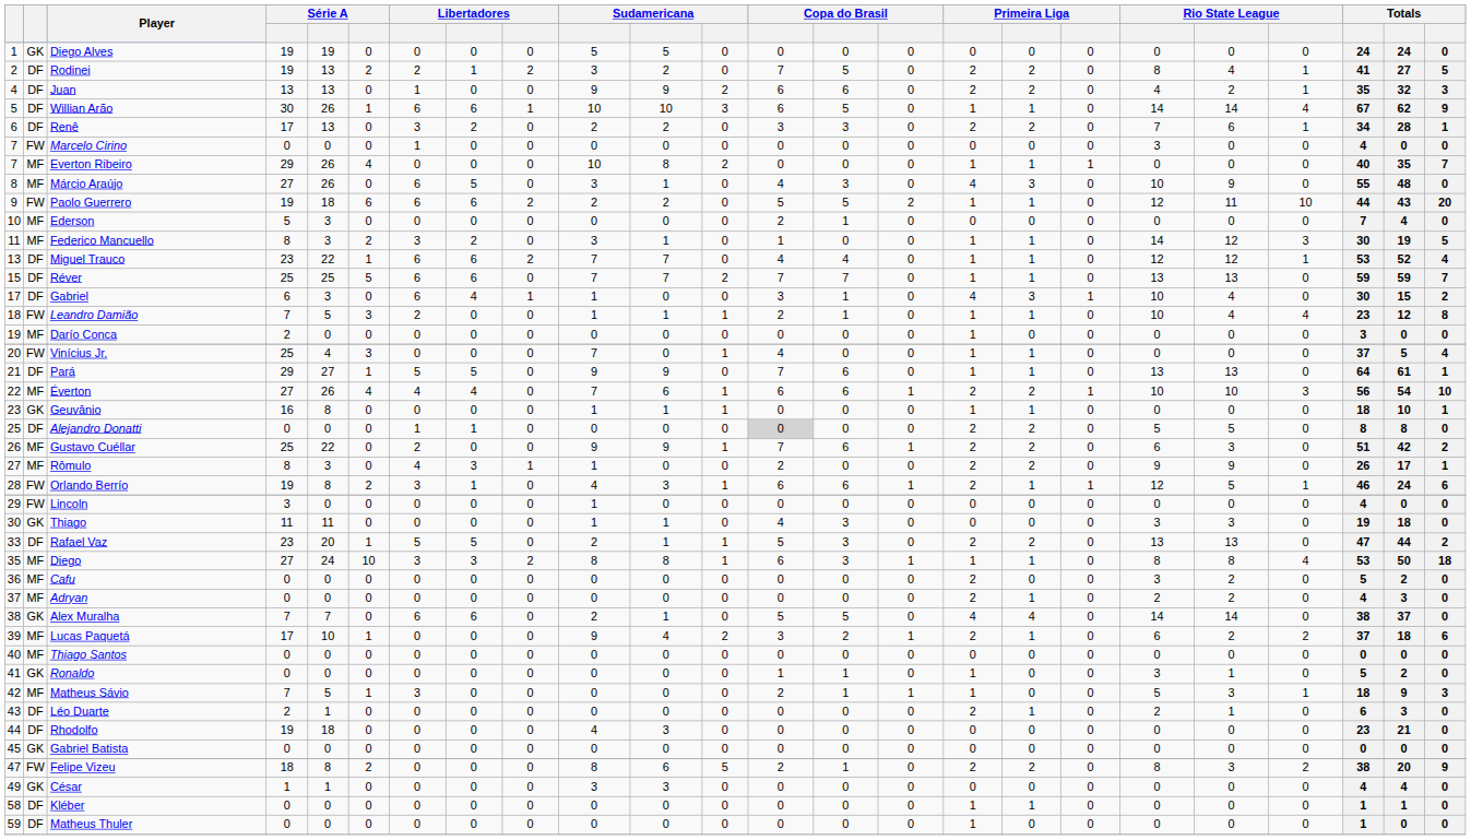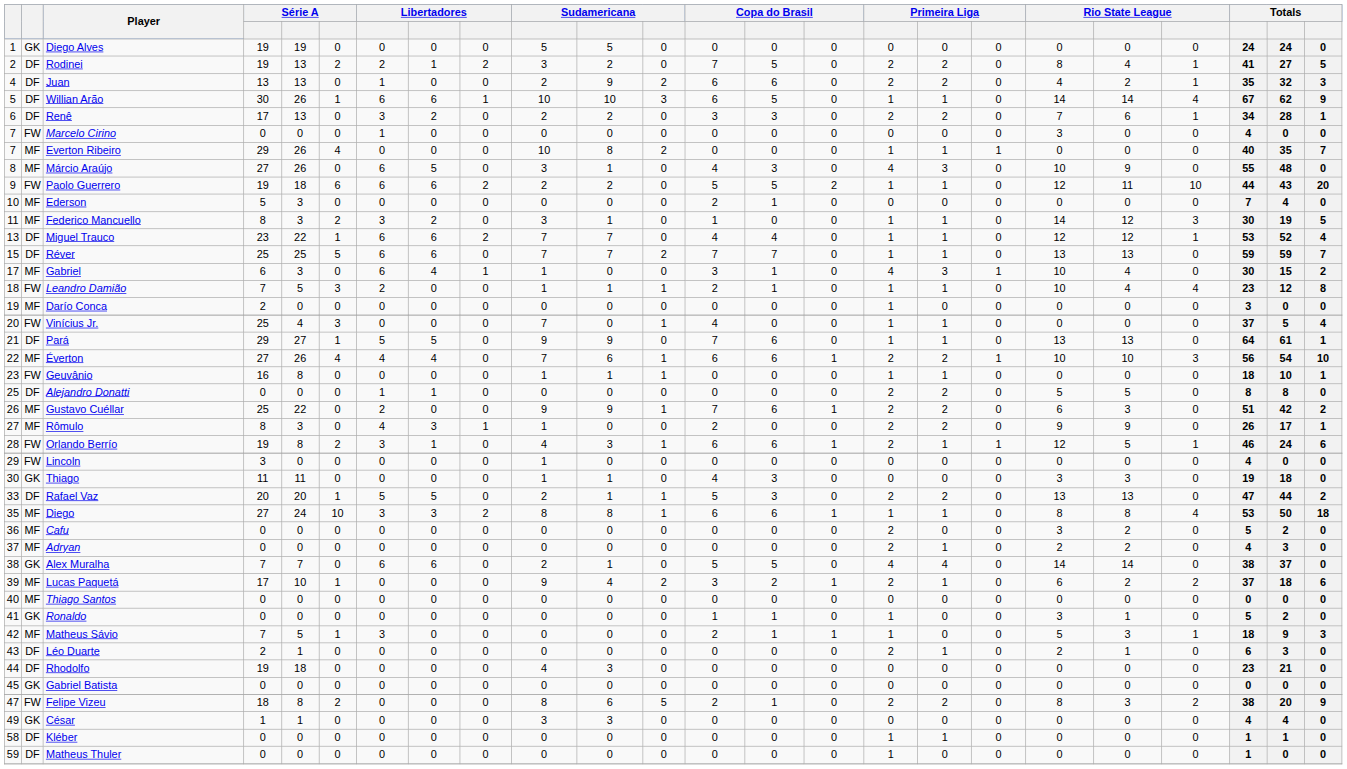 <table class="wikitable" style="text-align: center">
 <tr style="text-align:center;background:#0047AB">
 <th rowspan="2" width="1%"></th>
 <th rowspan="2" width="1%"></th>
 <th rowspan="2" width="15%">Player</th>
 <th colspan="3"><a href='#'>Série A</a></th>
 <th colspan="3"><a href='#'>Libertadores</a></th>
 <th colspan="3"><a href='#'>Sudamericana</a></th>
 <th colspan="3"><a href='#'>Copa do Brasil</a></th>
 <th colspan="3"><a href='#'>Primeira Liga</a></th>
 <th colspan="3"><a href='#'>Rio State League</a></th>
 <th colspan="3">Totals</th>
 </tr>
 <tr style="background:#DCDCDC">
 <th></th>
 <th></th>
 <th><br></th>
 <th></th>
 <th></th>
 <th><br></th>
 <th></th>
 <th></th>
 <th><br></th>
 <th></th>
 <th></th>
 <th><br></th>
 <th></th>
 <th></th>
 <th><br></th>
 <th></th>
 <th></th>
 <th><br></th>
 <th></th>
 <th></th>
 <th></th>
 </tr>
 <tr>
 <td>1</td>
 <td>GK</td>
 <td align="left"> <a href='#'>Diego Alves</a></td>
 <td>19</td>
 <td>19</td>
 <td>0</td>
 <td>0</td>
 <td>0</td>
 <td>0</td>
 <td>5</td>
 <td>5</td>
 <td>0</td>
 <td>0</td>
 <td>0</td>
 <td>0</td>
 <td>0</td>
 <td>0</td>
 <td>0</td>
 <td>0</td>
 <td>0</td>
 <td>0</td>
 <th>24</th>
 <th>24</th>
 <th>0</th>
 </tr>
 <tr>
 <td>2</td>
 <td>DF</td>
 <td align="left"> <a href='#'>Rodinei</a></td>
 <td>19</td>
 <td>13</td>
 <td>2</td>
 <td>2</td>
 <td>1</td>
 <td>2</td>
 <td>3</td>
 <td>2</td>
 <td>0</td>
 <td>7</td>
 <td>5</td>
 <td>0</td>
 <td>2</td>
 <td>2</td>
 <td>0</td>
 <td>8</td>
 <td>4</td>
 <td>1</td>
 <th>41</th>
 <th>27</th>
 <th>5</th>
 </tr>
 <tr>
 <td>4</td>
 <td>DF</td>
 <td align="left"> <a href='#'>Juan</a></td>
 <td>13</td>
 <td>13</td>
 <td>0</td>
 <td>1</td>
 <td>0</td>
 <td>0</td>
-<td>9</td>
+<td>2</td>
 <td>9</td>
 <td>2</td>
 <td>6</td>
 <td>6</td>
 <td>0</td>
 <td>2</td>
 <td>2</td>
 <td>0</td>
 <td>4</td>
 <td>2</td>
 <td>1</td>
 <th>35</th>
 <th>32</th>
 <th>3</th>
 </tr>
 <tr>
 <td>5</td>
 <td>DF</td>
 <td align="left"> <a href='#'>Willian Arão</a></td>
 <td>30</td>
 <td>26</td>
 <td>1</td>
 <td>6</td>
 <td>6</td>
 <td>1</td>
 <td>10</td>
 <td>10</td>
 <td>3</td>
 <td>6</td>
 <td>5</td>
 <td>0</td>
 <td>1</td>
 <td>1</td>
 <td>0</td>
 <td>14</td>
 <td>14</td>
 <td>4</td>
 <th>67</th>
 <th>62</th>
 <th>9</th>
 </tr>
 <tr>
 <td>6</td>
 <td>DF</td>
 <td align="left"> <a href='#'>Renê</a></td>
 <td>17</td>
 <td>13</td>
 <td>0</td>
 <td>3</td>
 <td>2</td>
 <td>0</td>
 <td>2</td>
 <td>2</td>
 <td>0</td>
 <td>3</td>
 <td>3</td>
 <td>0</td>
 <td>2</td>
 <td>2</td>
 <td>0</td>
 <td>7</td>
 <td>6</td>
 <td>1</td>
 <th>34</th>
 <th>28</th>
 <th>1</th>
 </tr>
 <tr>
 <td>7</td>
 <td>FW</td>
 <td align="left"> <em><a href='#'>Marcelo Cirino</a></em></td>
 <td>0</td>
 <td>0</td>
 <td>0</td>
 <td>1</td>
 <td>0</td>
 <td>0</td>
 <td>0</td>
 <td>0</td>
 <td>0</td>
 <td>0</td>
 <td>0</td>
 <td>0</td>
 <td>0</td>
 <td>0</td>
 <td>0</td>
 <td>3</td>
 <td>0</td>
 <td>0</td>
 <th>4</th>
 <th>0</th>
 <th>0</th>
 </tr>
 <tr>
 <td>7</td>
 <td>MF</td>
 <td align="left"> <a href='#'>Everton Ribeiro</a></td>
 <td>29</td>
 <td>26</td>
 <td>4</td>
 <td>0</td>
 <td>0</td>
 <td>0</td>
 <td>10</td>
 <td>8</td>
 <td>2</td>
 <td>0</td>
 <td>0</td>
 <td>0</td>
 <td>1</td>
 <td>1</td>
 <td>1</td>
 <td>0</td>
 <td>0</td>
 <td>0</td>
 <th>40</th>
 <th>35</th>
 <th>7</th>
 </tr>
 <tr>
 <td>8</td>
 <td>MF</td>
 <td align="left"> <a href='#'>Márcio Araújo</a></td>
 <td>27</td>
 <td>26</td>
 <td>0</td>
 <td>6</td>
 <td>5</td>
 <td>0</td>
 <td>3</td>
 <td>1</td>
 <td>0</td>
 <td>4</td>
 <td>3</td>
 <td>0</td>
 <td>4</td>
 <td>3</td>
 <td>0</td>
 <td>10</td>
 <td>9</td>
 <td>0</td>
 <th>55</th>
 <th>48</th>
 <th>0</th>
 </tr>
 <tr>
 <td>9</td>
 <td>FW</td>
 <td align="left"> <a href='#'>Paolo Guerrero</a></td>
 <td>19</td>
 <td>18</td>
 <td>6</td>
 <td>6</td>
 <td>6</td>
 <td>2</td>
 <td>2</td>
 <td>2</td>
 <td>0</td>
 <td>5</td>
 <td>5</td>
 <td>2</td>
 <td>1</td>
 <td>1</td>
 <td>0</td>
 <td>12</td>
 <td>11</td>
 <td>10</td>
 <th>44</th>
 <th>43</th>
 <th>20</th>
 </tr>
 <tr>
 <td>10</td>
 <td>MF</td>
 <td align="left"> <a href='#'>Ederson</a></td>
 <td>5</td>
 <td>3</td>
 <td>0</td>
 <td>0</td>
 <td>0</td>
 <td>0</td>
 <td>0</td>
 <td>0</td>
 <td>0</td>
 <td>2</td>
 <td>1</td>
 <td>0</td>
 <td>0</td>
 <td>0</td>
 <td>0</td>
 <td>0</td>
 <td>0</td>
 <td>0</td>
 <th>7</th>
 <th>4</th>
 <th>0</th>
 </tr>
 <tr>
 <td>11</td>
 <td>MF</td>
 <td align="left"> <a href='#'>Federico Mancuello</a></td>
 <td>8</td>
 <td>3</td>
 <td>2</td>
 <td>3</td>
 <td>2</td>
 <td>0</td>
 <td>3</td>
 <td>1</td>
 <td>0</td>
 <td>1</td>
 <td>0</td>
 <td>0</td>
 <td>1</td>
 <td>1</td>
 <td>0</td>
 <td>14</td>
 <td>12</td>
 <td>3</td>
 <th>30</th>
 <th>19</th>
 <th>5</th>
 </tr>
 <tr>
 <td>13</td>
 <td>DF</td>
 <td align="left"> <a href='#'>Miguel Trauco</a></td>
 <td>23</td>
 <td>22</td>
 <td>1</td>
 <td>6</td>
 <td>6</td>
 <td>2</td>
 <td>7</td>
 <td>7</td>
 <td>0</td>
 <td>4</td>
 <td>4</td>
 <td>0</td>
 <td>1</td>
 <td>1</td>
 <td>0</td>
 <td>12</td>
 <td>12</td>
 <td>1</td>
 <th>53</th>
 <th>52</th>
 <th>4</th>
 </tr>
 <tr>
 <td>15</td>
 <td>DF</td>
 <td align="left"> <a href='#'>Réver</a></td>
 <td>25</td>
 <td>25</td>
 <td>5</td>
 <td>6</td>
 <td>6</td>
 <td>0</td>
 <td>7</td>
 <td>7</td>
 <td>2</td>
 <td>7</td>
 <td>7</td>
 <td>0</td>
 <td>1</td>
 <td>1</td>
 <td>0</td>
 <td>13</td>
 <td>13</td>
 <td>0</td>
 <th>59</th>
 <th>59</th>
 <th>7</th>
 </tr>
 <tr>
 <td>17</td>
-<td>DF</td>
+<td>MF</td>
 <td align="left"> <a href='#'>Gabriel</a></td>
 <td>6</td>
 <td>3</td>
 <td>0</td>
 <td>6</td>
 <td>4</td>
 <td>1</td>
 <td>1</td>
 <td>0</td>
 <td>0</td>
 <td>3</td>
 <td>1</td>
 <td>0</td>
 <td>4</td>
 <td>3</td>
 <td>1</td>
 <td>10</td>
 <td>4</td>
 <td>0</td>
 <th>30</th>
 <th>15</th>
 <th>2</th>
 </tr>
 <tr>
 <td>18</td>
 <td>FW</td>
 <td align="left"> <em><a href='#'>Leandro Damião</a></em></td>
 <td>7</td>
 <td>5</td>
 <td>3</td>
 <td>2</td>
 <td>0</td>
 <td>0</td>
 <td>1</td>
 <td>1</td>
 <td>1</td>
 <td>2</td>
 <td>1</td>
 <td>0</td>
 <td>1</td>
 <td>1</td>
 <td>0</td>
 <td>10</td>
 <td>4</td>
 <td>4</td>
 <th>23</th>
 <th>12</th>
 <th>8</th>
 </tr>
 <tr>
 <td>19</td>
 <td>MF</td>
 <td align="left"> <a href='#'>Darío Conca</a></td>
 <td>2</td>
 <td>0</td>
 <td>0</td>
 <td>0</td>
 <td>0</td>
 <td>0</td>
 <td>0</td>
 <td>0</td>
 <td>0</td>
 <td>0</td>
 <td>0</td>
 <td>0</td>
 <td>1</td>
 <td>0</td>
 <td>0</td>
 <td>0</td>
 <td>0</td>
 <td>0</td>
 <th>3</th>
 <th>0</th>
 <th>0</th>
 </tr>
 <tr>
 </tr>
 <tr>
 <td>20</td>
 <td>FW</td>
 <td align="left"> <a href='#'>Vinícius Jr.</a></td>
 <td>25</td>
 <td>4</td>
 <td>3</td>
 <td>0</td>
 <td>0</td>
 <td>0</td>
 <td>7</td>
 <td>0</td>
 <td>1</td>
 <td>4</td>
 <td>0</td>
 <td>0</td>
 <td>1</td>
 <td>1</td>
 <td>0</td>
 <td>0</td>
 <td>0</td>
 <td>0</td>
 <th>37</th>
 <th>5</th>
 <th>4</th>
 </tr>
 <tr>
 <td>21</td>
 <td>DF</td>
 <td align="left"> <a href='#'>Pará</a></td>
 <td>29</td>
 <td>27</td>
 <td>1</td>
 <td>5</td>
 <td>5</td>
 <td>0</td>
 <td>9</td>
 <td>9</td>
 <td>0</td>
 <td>7</td>
 <td>6</td>
 <td>0</td>
 <td>1</td>
 <td>1</td>
 <td>0</td>
 <td>13</td>
 <td>13</td>
 <td>0</td>
 <th>64</th>
 <th>61</th>
 <th>1</th>
 </tr>
 <tr>
 <td>22</td>
 <td>MF</td>
 <td align="left"> <a href='#'>Éverton</a></td>
 <td>27</td>
 <td>26</td>
 <td>4</td>
 <td>4</td>
 <td>4</td>
 <td>0</td>
 <td>7</td>
 <td>6</td>
 <td>1</td>
 <td>6</td>
 <td>6</td>
 <td>1</td>
 <td>2</td>
 <td>2</td>
 <td>1</td>
 <td>10</td>
 <td>10</td>
 <td>3</td>
 <th>56</th>
 <th>54</th>
 <th>10</th>
 </tr>
 <tr>
 <td>23</td>
-<td>GK</td>
+<td>FW</td>
 <td align="left"> <a href='#'>Geuvânio</a></td>
 <td>16</td>
 <td>8</td>
 <td>0</td>
 <td>0</td>
 <td>0</td>
 <td>0</td>
 <td>1</td>
 <td>1</td>
 <td>1</td>
 <td>0</td>
 <td>0</td>
 <td>0</td>
 <td>1</td>
 <td>1</td>
 <td>0</td>
 <td>0</td>
 <td>0</td>
 <td>0</td>
 <th>18</th>
 <th>10</th>
 <th>1</th>
 </tr>
 <tr>
 <td>25</td>
 <td>DF</td>
 <td align="left"> <em><a href='#'>Alejandro Donatti</a></em></td>
 <td>0</td>
 <td>0</td>
 <td>0</td>
 <td>1</td>
 <td>1</td>
 <td>0</td>
 <td>0</td>
 <td>0</td>
 <td>0</td>
-<td style="background: lightgrey;">0</td>
+<td>0</td>
 <td>0</td>
 <td>0</td>
 <td>2</td>
 <td>2</td>
 <td>0</td>
 <td>5</td>
 <td>5</td>
 <td>0</td>
 <th>8</th>
 <th>8</th>
 <th>0</th>
 </tr>
 <tr>
 <td>26</td>
 <td>MF</td>
 <td align="left"> <a href='#'>Gustavo Cuéllar</a></td>
 <td>25</td>
 <td>22</td>
 <td>0</td>
 <td>2</td>
 <td>0</td>
 <td>0</td>
 <td>9</td>
 <td>9</td>
 <td>1</td>
 <td>7</td>
 <td>6</td>
 <td>1</td>
 <td>2</td>
 <td>2</td>
 <td>0</td>
 <td>6</td>
 <td>3</td>
 <td>0</td>
 <th>51</th>
 <th>42</th>
 <th>2</th>
 </tr>
 <tr>
 <td>27</td>
 <td>MF</td>
 <td align="left"> <a href='#'>Rômulo</a></td>
 <td>8</td>
 <td>3</td>
 <td>0</td>
 <td>4</td>
 <td>3</td>
 <td>1</td>
 <td>1</td>
 <td>0</td>
 <td>0</td>
 <td>2</td>
 <td>0</td>
 <td>0</td>
 <td>2</td>
 <td>2</td>
 <td>0</td>
 <td>9</td>
 <td>9</td>
 <td>0</td>
 <th>26</th>
 <th>17</th>
 <th>1</th>
 </tr>
 <tr>
 <td>28</td>
 <td>FW</td>
 <td align="left"> <a href='#'>Orlando Berrío</a></td>
 <td>19</td>
 <td>8</td>
 <td>2</td>
 <td>3</td>
 <td>1</td>
 <td>0</td>
 <td>4</td>
 <td>3</td>
 <td>1</td>
 <td>6</td>
 <td>6</td>
 <td>1</td>
 <td>2</td>
 <td>1</td>
 <td>1</td>
 <td>12</td>
 <td>5</td>
 <td>1</td>
 <th>46</th>
 <th>24</th>
 <th>6</th>
 </tr>
 <tr>
 </tr>
 <tr>
 <td>29</td>
 <td>FW</td>
 <td align="left"> <a href='#'>Lincoln</a></td>
 <td>3</td>
 <td>0</td>
 <td>0</td>
 <td>0</td>
 <td>0</td>
 <td>0</td>
 <td>1</td>
 <td>0</td>
 <td>0</td>
 <td>0</td>
 <td>0</td>
 <td>0</td>
 <td>0</td>
 <td>0</td>
 <td>0</td>
 <td>0</td>
 <td>0</td>
 <td>0</td>
 <th>4</th>
 <th>0</th>
 <th>0</th>
 </tr>
 <tr>
 <td>30</td>
 <td>GK</td>
 <td align="left"> <a href='#'>Thiago</a></td>
 <td>11</td>
 <td>11</td>
 <td>0</td>
 <td>0</td>
 <td>0</td>
 <td>0</td>
 <td>1</td>
 <td>1</td>
 <td>0</td>
 <td>4</td>
 <td>3</td>
 <td>0</td>
 <td>0</td>
 <td>0</td>
 <td>0</td>
 <td>3</td>
 <td>3</td>
 <td>0</td>
 <th>19</th>
 <th>18</th>
 <th>0</th>
 </tr>
 <tr>
 <td>33</td>
 <td>DF</td>
 <td align="left"> <a href='#'>Rafael Vaz</a></td>
-<td>23</td>
+<td>20</td>
 <td>20</td>
 <td>1</td>
 <td>5</td>
 <td>5</td>
 <td>0</td>
 <td>2</td>
 <td>1</td>
 <td>1</td>
 <td>5</td>
 <td>3</td>
 <td>0</td>
 <td>2</td>
 <td>2</td>
 <td>0</td>
 <td>13</td>
 <td>13</td>
 <td>0</td>
 <th>47</th>
 <th>44</th>
 <th>2</th>
 </tr>
 <tr>
 <td>35</td>
 <td>MF</td>
 <td align="left"> <a href='#'>Diego</a></td>
 <td>27</td>
 <td>24</td>
 <td>10</td>
 <td>3</td>
 <td>3</td>
 <td>2</td>
 <td>8</td>
 <td>8</td>
 <td>1</td>
 <td>6</td>
-<td>3</td>
+<td>6</td>
 <td>1</td>
 <td>1</td>
 <td>1</td>
 <td>0</td>
 <td>8</td>
 <td>8</td>
 <td>4</td>
 <th>53</th>
 <th>50</th>
 <th>18</th>
 </tr>
 <tr>
 <td>36</td>
 <td>MF</td>
 <td align="left"> <em><a href='#'>Cafu</a></em></td>
 <td>0</td>
 <td>0</td>
 <td>0</td>
 <td>0</td>
 <td>0</td>
 <td>0</td>
 <td>0</td>
 <td>0</td>
 <td>0</td>
 <td>0</td>
 <td>0</td>
 <td>0</td>
 <td>2</td>
 <td>0</td>
 <td>0</td>
 <td>3</td>
 <td>2</td>
 <td>0</td>
 <th>5</th>
 <th>2</th>
 <th>0</th>
 </tr>
 <tr>
 <td>37</td>
 <td>MF</td>
 <td align="left"> <em><a href='#'>Adryan</a></em></td>
 <td>0</td>
 <td>0</td>
 <td>0</td>
 <td>0</td>
 <td>0</td>
 <td>0</td>
 <td>0</td>
 <td>0</td>
 <td>0</td>
 <td>0</td>
 <td>0</td>
 <td>0</td>
 <td>2</td>
 <td>1</td>
 <td>0</td>
 <td>2</td>
 <td>2</td>
 <td>0</td>
 <th>4</th>
 <th>3</th>
 <th>0</th>
 </tr>
 <tr>
 <td>38</td>
 <td>GK</td>
 <td align="left"> <a href='#'>Alex Muralha</a></td>
 <td>7</td>
 <td>7</td>
 <td>0</td>
 <td>6</td>
 <td>6</td>
 <td>0</td>
 <td>2</td>
 <td>1</td>
 <td>0</td>
 <td>5</td>
 <td>5</td>
 <td>0</td>
 <td>4</td>
 <td>4</td>
 <td>0</td>
 <td>14</td>
 <td>14</td>
 <td>0</td>
 <th>38</th>
 <th>37</th>
 <th>0</th>
 </tr>
 <tr>
 <td>39</td>
 <td>MF</td>
 <td align="left"> <a href='#'>Lucas Paquetá</a></td>
 <td>17</td>
 <td>10</td>
 <td>1</td>
 <td>0</td>
 <td>0</td>
 <td>0</td>
 <td>9</td>
 <td>4</td>
 <td>2</td>
 <td>3</td>
 <td>2</td>
 <td>1</td>
 <td>2</td>
 <td>1</td>
 <td>0</td>
 <td>6</td>
 <td>2</td>
 <td>2</td>
 <th>37</th>
 <th>18</th>
 <th>6</th>
 </tr>
 <tr>
 <td>40</td>
 <td>MF</td>
 <td align="left"> <em><a href='#'>Thiago Santos</a></em></td>
 <td>0</td>
 <td>0</td>
 <td>0</td>
 <td>0</td>
 <td>0</td>
 <td>0</td>
 <td>0</td>
 <td>0</td>
 <td>0</td>
 <td>0</td>
 <td>0</td>
 <td>0</td>
 <td>0</td>
 <td>0</td>
 <td>0</td>
 <td>0</td>
 <td>0</td>
 <td>0</td>
 <th>0</th>
 <th>0</th>
 <th>0</th>
 </tr>
 <tr>
 <td>41</td>
 <td>GK</td>
 <td align="left"> <em><a href='#'>Ronaldo</a></em></td>
 <td>0</td>
 <td>0</td>
 <td>0</td>
 <td>0</td>
 <td>0</td>
 <td>0</td>
 <td>0</td>
 <td>0</td>
 <td>0</td>
 <td>1</td>
 <td>1</td>
 <td>0</td>
 <td>1</td>
 <td>0</td>
 <td>0</td>
 <td>3</td>
 <td>1</td>
 <td>0</td>
 <th>5</th>
 <th>2</th>
 <th>0</th>
 </tr>
 <tr>
 <td>42</td>
 <td>MF</td>
 <td align="left"> <a href='#'>Matheus Sávio</a></td>
 <td>7</td>
 <td>5</td>
 <td>1</td>
 <td>3</td>
 <td>0</td>
 <td>0</td>
 <td>0</td>
 <td>0</td>
 <td>0</td>
 <td>2</td>
 <td>1</td>
 <td>1</td>
 <td>1</td>
 <td>0</td>
 <td>0</td>
 <td>5</td>
 <td>3</td>
 <td>1</td>
 <th>18</th>
 <th>9</th>
 <th>3</th>
 </tr>
 <tr>
 <td>43</td>
 <td>DF</td>
 <td align="left"> <a href='#'>Léo Duarte</a></td>
 <td>2</td>
 <td>1</td>
 <td>0</td>
 <td>0</td>
 <td>0</td>
 <td>0</td>
 <td>0</td>
 <td>0</td>
 <td>0</td>
 <td>0</td>
 <td>0</td>
 <td>0</td>
 <td>2</td>
 <td>1</td>
 <td>0</td>
 <td>2</td>
 <td>1</td>
 <td>0</td>
 <th>6</th>
 <th>3</th>
 <th>0</th>
 </tr>
 <tr>
 <td>44</td>
 <td>DF</td>
 <td align="left"> <a href='#'>Rhodolfo</a></td>
 <td>19</td>
 <td>18</td>
 <td>0</td>
 <td>0</td>
 <td>0</td>
 <td>0</td>
 <td>4</td>
 <td>3</td>
 <td>0</td>
 <td>0</td>
 <td>0</td>
 <td>0</td>
 <td>0</td>
 <td>0</td>
 <td>0</td>
 <td>0</td>
 <td>0</td>
 <td>0</td>
 <th>23</th>
 <th>21</th>
 <th>0</th>
 </tr>
 <tr>
 <td>45</td>
 <td>GK</td>
 <td align="left"> <a href='#'>Gabriel Batista</a></td>
 <td>0</td>
 <td>0</td>
 <td>0</td>
 <td>0</td>
 <td>0</td>
 <td>0</td>
 <td>0</td>
 <td>0</td>
 <td>0</td>
 <td>0</td>
 <td>0</td>
 <td>0</td>
 <td>0</td>
 <td>0</td>
 <td>0</td>
 <td>0</td>
 <td>0</td>
 <td>0</td>
 <th>0</th>
 <th>0</th>
 <th>0</th>
 </tr>
 <tr>
 </tr>
 <tr>
 </tr>
 <tr>
 <td>47</td>
 <td>FW</td>
 <td align="left"> <a href='#'>Felipe Vizeu</a></td>
 <td>18</td>
 <td>8</td>
 <td>2</td>
 <td>0</td>
 <td>0</td>
 <td>0</td>
 <td>8</td>
 <td>6</td>
 <td>5</td>
 <td>2</td>
 <td>1</td>
 <td>0</td>
 <td>2</td>
 <td>2</td>
 <td>0</td>
 <td>8</td>
 <td>3</td>
 <td>2</td>
 <th>38</th>
 <th>20</th>
 <th>9</th>
 </tr>
 <tr>
 <td>49</td>
 <td>GK</td>
 <td align="left"> <a href='#'>César</a></td>
 <td>1</td>
 <td>1</td>
 <td>0</td>
 <td>0</td>
 <td>0</td>
 <td>0</td>
 <td>3</td>
 <td>3</td>
 <td>0</td>
 <td>0</td>
 <td>0</td>
 <td>0</td>
 <td>0</td>
 <td>0</td>
 <td>0</td>
 <td>0</td>
 <td>0</td>
 <td>0</td>
 <th>4</th>
 <th>4</th>
 <th>0</th>
 </tr>
 <tr>
 <td>58</td>
 <td>DF</td>
 <td align="left"> <a href='#'>Kléber</a></td>
 <td>0</td>
 <td>0</td>
 <td>0</td>
 <td>0</td>
 <td>0</td>
 <td>0</td>
 <td>0</td>
 <td>0</td>
 <td>0</td>
 <td>0</td>
 <td>0</td>
 <td>0</td>
 <td>1</td>
 <td>1</td>
 <td>0</td>
 <td>0</td>
 <td>0</td>
 <td>0</td>
 <th>1</th>
 <th>1</th>
 <th>0</th>
 </tr>
 <tr>
 <td>59</td>
 <td>DF</td>
 <td align="left"> <a href='#'>Matheus Thuler</a></td>
 <td>0</td>
 <td>0</td>
 <td>0</td>
 <td>0</td>
 <td>0</td>
 <td>0</td>
 <td>0</td>
 <td>0</td>
 <td>0</td>
 <td>0</td>
 <td>0</td>
 <td>0</td>
 <td>1</td>
 <td>0</td>
 <td>0</td>
 <td>0</td>
 <td>0</td>
 <td>0</td>
 <th>1</th>
 <th>0</th>
 <th>0</th>
 </tr>
 <tr>
 </tr>
 </table>
